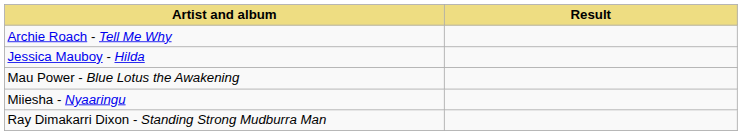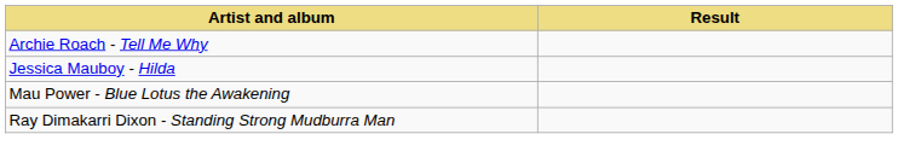 <table class="wikitable" width=100%>
 <tr>
 <th style="width:15%;background:#EEDD82;">Artist and album</th>
 <th style="width:10%;background:#EEDD82;">Result</th>
 </tr>
 <tr>
 <td><a href='#'>Archie Roach</a> - <em><a href='#'>Tell Me Why</a></em></td>
 <td></td>
 </tr>
 <tr>
 <td><a href='#'>Jessica Mauboy</a> - <em><a href='#'>Hilda</a></em></td>
 <td></td>
 </tr>
 <tr>
 <td>Mau Power - <em>Blue Lotus the Awakening</em></td>
 <td></td>
 </tr>
 <tr>
-<td>Miiesha - <em><a href='#'>Nyaaringu</a></em></td>
-<td></td>
-</tr>
-<tr>
 <td>Ray Dimakarri Dixon - <em>Standing Strong Mudburra Man</em></td>
 <td></td>
 </tr>
 </table>
